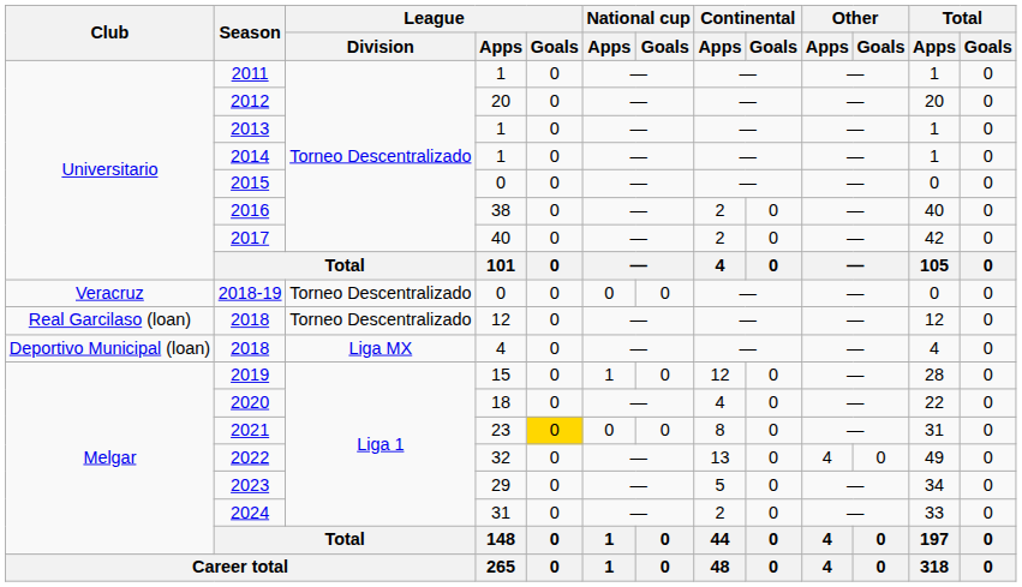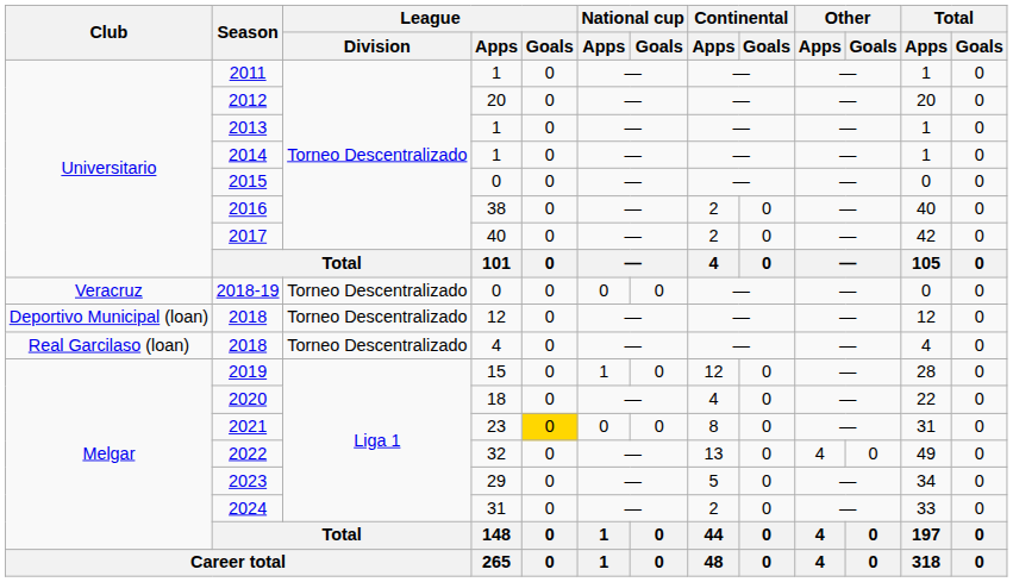 <table class="wikitable" style="text-align: center">
 <tr>
 <th rowspan="2">Club</th>
 <th rowspan="2">Season</th>
 <th colspan="3">League</th>
 <th colspan="2">National cup</th>
 <th colspan="2">Continental</th>
 <th colspan="2">Other</th>
 <th colspan="2">Total</th>
 </tr>
 <tr>
 <th>Division</th>
 <th>Apps</th>
 <th>Goals</th>
 <th>Apps</th>
 <th>Goals</th>
 <th>Apps</th>
 <th>Goals</th>
 <th>Apps</th>
 <th>Goals</th>
 <th>Apps</th>
 <th>Goals</th>
 </tr>
 <tr>
 <td rowspan="8"><a href='#'>Universitario</a></td>
 <td><a href='#'>2011</a></td>
 <td rowspan="7"><a href='#'>Torneo Descentralizado</a></td>
 <td>1</td>
 <td>0</td>
 <td colspan="2">—</td>
 <td colspan="2">—</td>
 <td colspan="2">—</td>
 <td>1</td>
 <td>0</td>
 </tr>
 <tr>
 <td><a href='#'>2012</a></td>
 <td>20</td>
 <td>0</td>
 <td colspan="2">—</td>
 <td colspan="2">—</td>
 <td colspan="2">—</td>
 <td>20</td>
 <td>0</td>
 </tr>
 <tr>
 <td><a href='#'>2013</a></td>
 <td>1</td>
 <td>0</td>
 <td colspan="2">—</td>
 <td colspan="2">—</td>
 <td colspan="2">—</td>
 <td>1</td>
 <td>0</td>
 </tr>
 <tr>
 <td><a href='#'>2014</a></td>
 <td>1</td>
 <td>0</td>
 <td colspan="2">—</td>
 <td colspan="2">—</td>
 <td colspan="2">—</td>
 <td>1</td>
 <td>0</td>
 </tr>
 <tr>
 <td><a href='#'>2015</a></td>
 <td>0</td>
 <td>0</td>
 <td colspan="2">—</td>
 <td colspan="2">—</td>
 <td colspan="2">—</td>
 <td>0</td>
 <td>0</td>
 </tr>
 <tr>
 <td><a href='#'>2016</a></td>
 <td>38</td>
 <td>0</td>
 <td colspan="2">—</td>
 <td>2</td>
 <td>0</td>
 <td colspan="2">—</td>
 <td>40</td>
 <td>0</td>
 </tr>
 <tr>
 <td><a href='#'>2017</a></td>
 <td>40</td>
 <td>0</td>
 <td colspan="2">—</td>
 <td>2</td>
 <td>0</td>
 <td colspan="2">—</td>
 <td>42</td>
 <td>0</td>
 </tr>
 <tr>
 <th colspan="2">Total</th>
 <th>101</th>
 <th>0</th>
 <th colspan="2">—</th>
 <th>4</th>
 <th>0</th>
 <th colspan="2">—</th>
 <th>105</th>
 <th>0</th>
 </tr>
 <tr>
 <td><a href='#'>Veracruz</a></td>
 <td><a href='#'>2018-19</a></td>
 <td>Torneo Descentralizado</td>
 <td>0</td>
 <td>0</td>
 <td>0</td>
 <td>0</td>
 <td colspan="2">—</td>
 <td colspan="2">—</td>
 <td>0</td>
 <td>0</td>
 </tr>
 <tr>
-<td><a href='#'>Real Garcilaso</a> (loan)</td>
+<td><a href='#'>Deportivo Municipal</a> (loan)</td>
 <td><a href='#'>2018</a></td>
 <td>Torneo Descentralizado</td>
 <td>12</td>
 <td>0</td>
 <td colspan="2">—</td>
 <td colspan="2">—</td>
 <td colspan="2">—</td>
 <td>12</td>
 <td>0</td>
 </tr>
 <tr>
-<td><a href='#'>Deportivo Municipal</a> (loan)</td>
+<td><a href='#'>Real Garcilaso</a> (loan)</td>
 <td><a href='#'>2018</a></td>
-<td><a href='#'>Liga MX</a></td>
+<td>Torneo Descentralizado</td>
 <td>4</td>
 <td>0</td>
 <td colspan="2">—</td>
 <td colspan="2">—</td>
 <td colspan="2">—</td>
 <td>4</td>
 <td>0</td>
 </tr>
 <tr>
 <td rowspan="7"><a href='#'>Melgar</a></td>
 <td><a href='#'>2019</a></td>
 <td rowspan="6"><a href='#'>Liga 1</a></td>
 <td>15</td>
 <td>0</td>
 <td>1</td>
 <td>0</td>
 <td>12</td>
 <td>0</td>
 <td colspan="2">—</td>
 <td>28</td>
 <td>0</td>
 </tr>
 <tr>
 <td><a href='#'>2020</a></td>
 <td>18</td>
 <td>0</td>
 <td colspan="2">—</td>
 <td>4</td>
 <td>0</td>
 <td colspan="2">—</td>
 <td>22</td>
 <td>0</td>
 </tr>
 <tr>
 <td><a href='#'>2021</a></td>
 <td>23</td>
 <td style="background: gold;">0</td>
 <td>0</td>
 <td>0</td>
 <td>8</td>
 <td>0</td>
 <td colspan="2">—</td>
 <td>31</td>
 <td>0</td>
 </tr>
 <tr>
 <td><a href='#'>2022</a></td>
 <td>32</td>
 <td>0</td>
 <td colspan="2">—</td>
 <td>13</td>
 <td>0</td>
 <td>4</td>
 <td>0</td>
 <td>49</td>
 <td>0</td>
 </tr>
 <tr>
 <td><a href='#'>2023</a></td>
 <td>29</td>
 <td>0</td>
 <td colspan="2">—</td>
 <td>5</td>
 <td>0</td>
 <td colspan="2">—</td>
 <td>34</td>
 <td>0</td>
 </tr>
 <tr>
 <td><a href='#'>2024</a></td>
 <td>31</td>
 <td>0</td>
 <td colspan="2">—</td>
 <td>2</td>
 <td>0</td>
 <td colspan="2">—</td>
 <td>33</td>
 <td>0</td>
 </tr>
 <tr>
 <th colspan="2">Total</th>
 <th>148</th>
 <th>0</th>
 <th>1</th>
 <th>0</th>
 <th>44</th>
 <th>0</th>
 <th>4</th>
 <th>0</th>
 <th>197</th>
 <th>0</th>
 </tr>
 <tr>
 <th colspan="3">Career total</th>
 <th>265</th>
 <th>0</th>
 <th>1</th>
 <th>0</th>
 <th>48</th>
 <th>0</th>
 <th>4</th>
 <th>0</th>
 <th>318</th>
 <th>0</th>
 </tr>
 </table>
